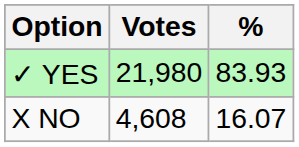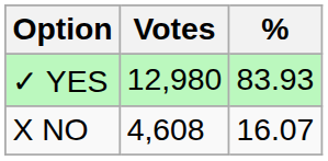 <table class="wikitable">
 <tr>
 <th>Option</th>
 <th>Votes</th>
 <th>%</th>
 </tr>
 <tr>
 <td style=background:#bbf8be>✓ YES</td>
-<td style=background:#bbf8be>21,980</td>
+<td style=background:#bbf8be>12,980</td>
 <td style=background:#bbf8be>83.93</td>
 </tr>
 <tr>
 <td>X NO</td>
 <td>4,608</td>
 <td>16.07</td>
 </tr>
 </table>
